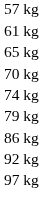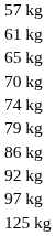 <table>
 <tr>
 <td>57 kg</td>
 <td></td>
 <td></td>
 <td></td>
 </tr>
 <tr>
 <td rowspan=2>61 kg</td>
 <td rowspan=2></td>
 <td rowspan=2></td>
 <td></td>
 </tr>
 <tr>
 <td></td>
 </tr>
 <tr>
 <td rowspan=2>65 kg</td>
 <td rowspan=2></td>
 <td rowspan=2></td>
 <td></td>
 </tr>
 <tr>
 <td></td>
 </tr>
 <tr>
 <td rowspan=2>70 kg</td>
 <td rowspan=2></td>
 <td rowspan=2></td>
 <td></td>
 </tr>
 <tr>
 <td></td>
 </tr>
 <tr>
 <td rowspan=2>74 kg</td>
 <td rowspan=2></td>
 <td rowspan=2></td>
 <td></td>
 </tr>
 <tr>
 <td></td>
 </tr>
 <tr>
 <td rowspan=2>79 kg</td>
 <td rowspan=2></td>
 <td rowspan=2></td>
 <td></td>
 </tr>
 <tr>
 <td></td>
 </tr>
 <tr>
 <td rowspan=2>86 kg</td>
 <td rowspan=2></td>
 <td rowspan=2></td>
 <td></td>
 </tr>
 <tr>
 <td></td>
 </tr>
 <tr>
 <td rowspan=2>92 kg</td>
 <td rowspan=2></td>
 <td rowspan=2></td>
 <td></td>
 </tr>
 <tr>
 <td></td>
 </tr>
 <tr>
 <td rowspan=2>97 kg</td>
 <td rowspan=2></td>
 <td rowspan=2></td>
 <td></td>
 </tr>
 <tr>
 <td></td>
 </tr>
+<tr>
+<td>125 kg</td>
+<td></td>
+<td></td>
+<td></td>
+</tr>
 </table>
